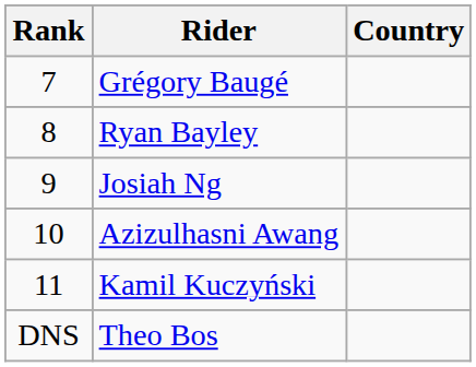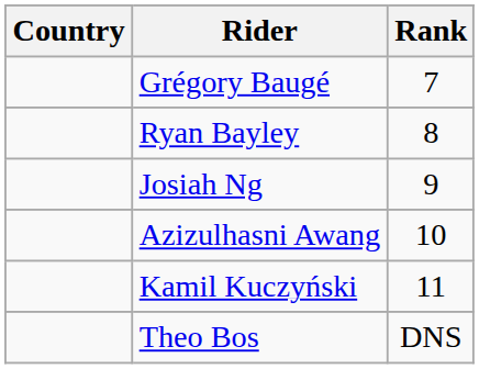 <table class="wikitable sortable" style="font-size:95%" style="width:25em;">
 <tr>
+<th>Country</th>
+<th>Rider</th>
 <th>Rank</th>
-<th>Rider</th>
-<th>Country</th>
 </tr>
 <tr>
+<td></td>
+<td><a href='#'>Grégory Baugé</a></td>
 <td align=center>7</td>
-<td><a href='#'>Grégory Baugé</a></td>
-<td></td>
 </tr>
 <tr>
+<td></td>
+<td><a href='#'>Ryan Bayley</a></td>
 <td align=center>8</td>
-<td><a href='#'>Ryan Bayley</a></td>
-<td></td>
 </tr>
 <tr>
+<td></td>
+<td><a href='#'>Josiah Ng</a></td>
 <td align=center>9</td>
-<td><a href='#'>Josiah Ng</a></td>
-<td></td>
 </tr>
 <tr>
+<td></td>
+<td><a href='#'>Azizulhasni Awang</a></td>
 <td align=center>10</td>
-<td><a href='#'>Azizulhasni Awang</a></td>
-<td></td>
 </tr>
 <tr>
+<td></td>
+<td><a href='#'>Kamil Kuczyński</a></td>
 <td align=center>11</td>
-<td><a href='#'>Kamil Kuczyński</a></td>
-<td></td>
 </tr>
 <tr>
+<td></td>
+<td><a href='#'>Theo Bos</a></td>
 <td align=center>DNS</td>
-<td><a href='#'>Theo Bos</a></td>
-<td></td>
 </tr>
 </table>
